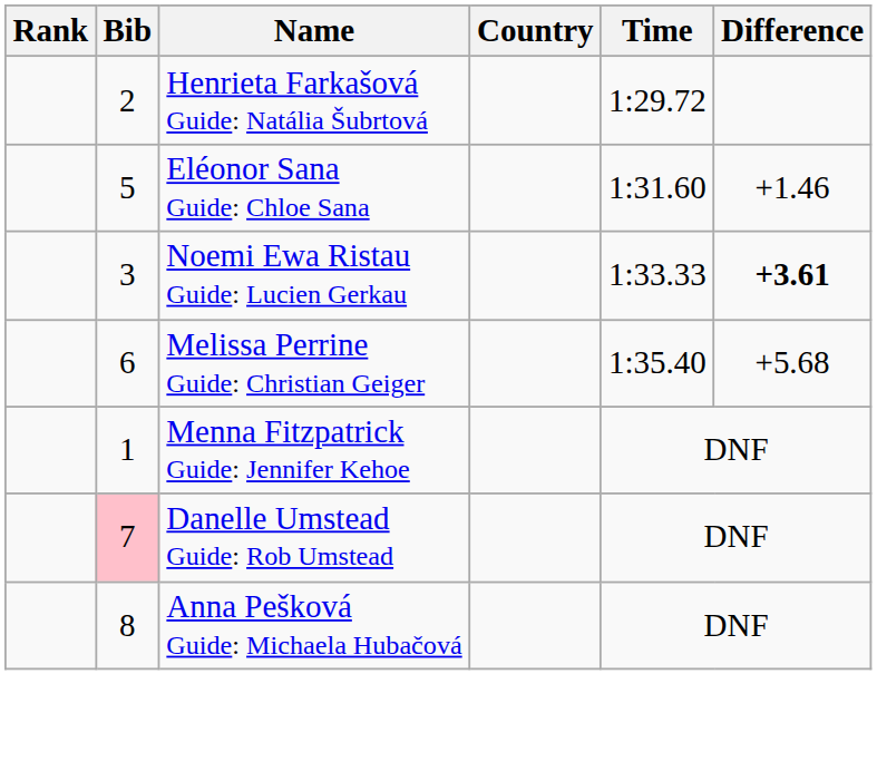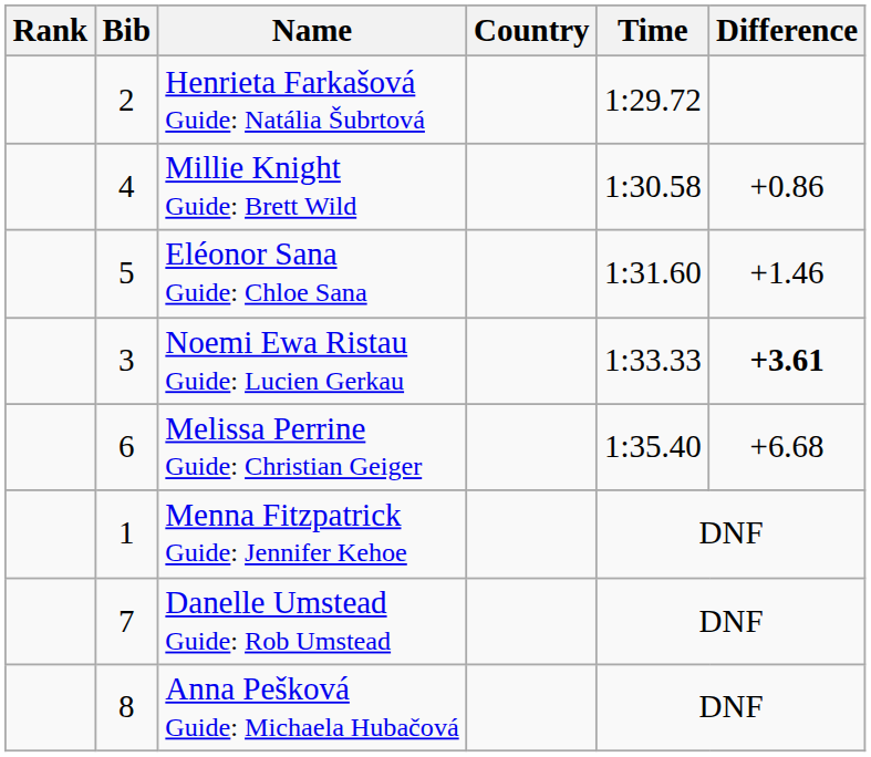 <table class="wikitable sortable" style="text-align:center">
 <tr>
 <th>Rank</th>
 <th>Bib</th>
 <th>Name</th>
 <th>Country</th>
 <th>Time</th>
 <th>Difference</th>
 </tr>
 <tr>
 <td></td>
 <td>2</td>
 <td align="left"><a href='#'>Henrieta Farkašová</a><br><small><a href='#'>Guide</a>: <a href='#'>Natália Šubrtová</a></small></td>
 <td align="left"></td>
 <td>1:29.72</td>
 <td></td>
+</tr>
+<tr>
+<td></td>
+<td>4</td>
+<td align="left"><a href='#'>Millie Knight</a><br><small><a href='#'>Guide</a>: <a href='#'>Brett Wild</a></small></td>
+<td align="left"></td>
+<td>1:30.58</td>
+<td>+0.86</td>
 </tr>
 <tr>
 <td></td>
 <td>5</td>
 <td align="left"><a href='#'>Eléonor Sana</a><br><small><a href='#'>Guide</a>: <a href='#'>Chloe Sana</a></small></td>
 <td align="left"></td>
 <td>1:31.60</td>
 <td>+1.46</td>
 </tr>
 <tr>
 <td></td>
 <td>3</td>
 <td align="left"><a href='#'>Noemi Ewa Ristau</a><br><small><a href='#'>Guide</a>: <a href='#'>Lucien Gerkau</a></small></td>
 <td align="left"></td>
 <td>1:33.33</td>
 <td><strong>+3.61</strong></td>
 </tr>
 <tr>
 <td></td>
 <td>6</td>
 <td align="left"><a href='#'>Melissa Perrine</a><br><small><a href='#'>Guide</a>: <a href='#'>Christian Geiger</a></small></td>
 <td align="left"></td>
 <td>1:35.40</td>
-<td>+5.68</td>
+<td>+6.68</td>
 </tr>
 <tr>
 <td></td>
 <td>1</td>
 <td align="left"><a href='#'>Menna Fitzpatrick</a><br><small><a href='#'>Guide</a>: <a href='#'>Jennifer Kehoe</a></small></td>
 <td align="left"></td>
 <td colspan=2>DNF</td>
 </tr>
 <tr>
 <td></td>
-<td style="background: pink;">7</td>
+<td>7</td>
 <td align="left"><a href='#'>Danelle Umstead</a><br><small><a href='#'>Guide</a>: <a href='#'>Rob Umstead</a></small></td>
 <td align="left"></td>
 <td colspan=2>DNF</td>
 </tr>
 <tr>
 <td></td>
 <td>8</td>
 <td align="left"><a href='#'>Anna Pešková</a><br><small><a href='#'>Guide</a>: <a href='#'>Michaela Hubačová</a></small></td>
 <td align="left"></td>
 <td colspan=2>DNF</td>
 </tr>
 </table>
